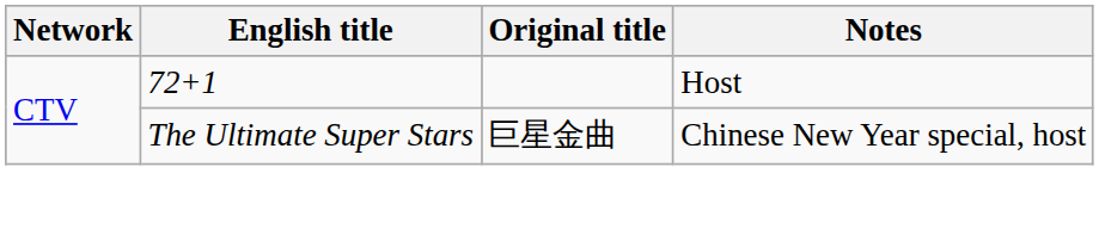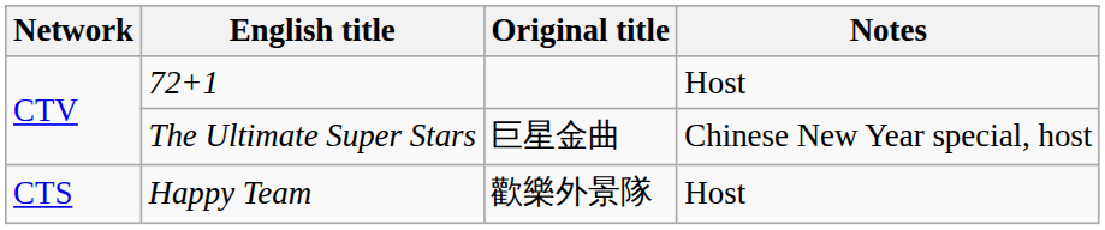 <table class="wikitable sortable">
 <tr>
 <th>Network</th>
 <th>English title</th>
 <th>Original title</th>
 <th class="unsortable">Notes</th>
 </tr>
 <tr>
 <td rowspan=2><a href='#'>CTV</a></td>
 <td><em>72+1</em></td>
 <td></td>
 <td>Host</td>
 </tr>
 <tr>
 <td><em>The Ultimate Super Stars</em></td>
 <td>巨星金曲</td>
 <td>Chinese New Year special, host</td>
 </tr>
+<tr>
+<td><a href='#'>CTS</a></td>
+<td><em>Happy Team</em></td>
+<td>歡樂外景隊</td>
+<td>Host</td>
+</tr>
 </table>
